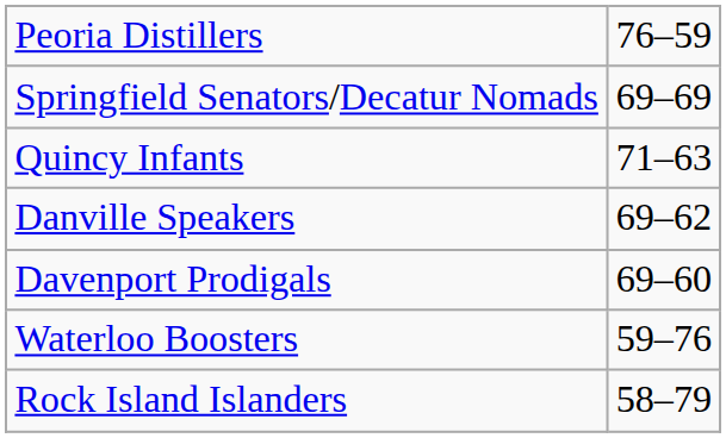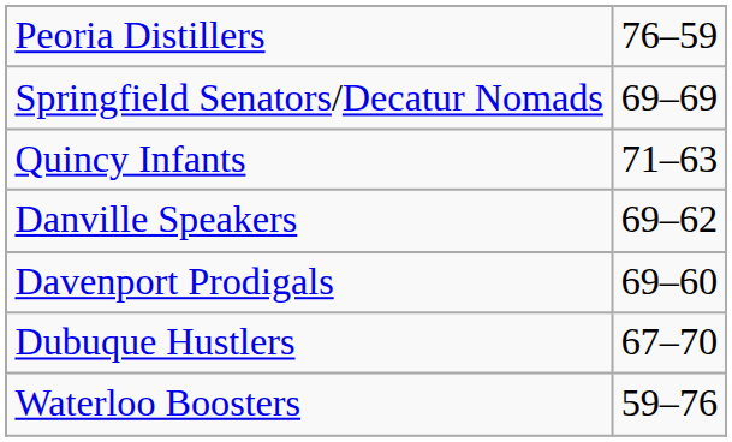 <table class="wikitable">
 <tr>
 <td><a href='#'>Peoria Distillers</a></td>
 <td>76–59</td>
 </tr>
 <tr>
 <td><a href='#'>Springfield Senators</a>/<a href='#'>Decatur Nomads</a></td>
 <td>69–69</td>
 </tr>
 <tr>
 <td><a href='#'>Quincy Infants</a></td>
 <td>71–63</td>
 </tr>
 <tr>
 <td><a href='#'>Danville Speakers</a></td>
 <td>69–62</td>
 </tr>
 <tr>
 <td><a href='#'>Davenport Prodigals</a></td>
 <td>69–60</td>
 </tr>
 <tr>
+<td><a href='#'>Dubuque Hustlers</a></td>
+<td>67–70</td>
+</tr>
+<tr>
 <td><a href='#'>Waterloo Boosters</a></td>
 <td>59–76</td>
 </tr>
-<tr>
-<td><a href='#'>Rock Island Islanders</a></td>
-<td>58–79</td>
-</tr>
 </table>
